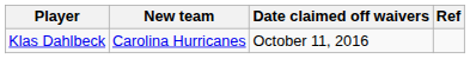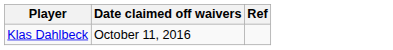 <table class="wikitable">
 <tr>
 <th>Player</th>
-<th>New team</th>
 <th>Date claimed off waivers</th>
 <th>Ref</th>
 </tr>
 <tr>
 <td><a href='#'>Klas Dahlbeck</a></td>
-<td><a href='#'>Carolina Hurricanes</a></td>
 <td>October 11, 2016</td>
 <td></td>
 </tr>
 </table>
